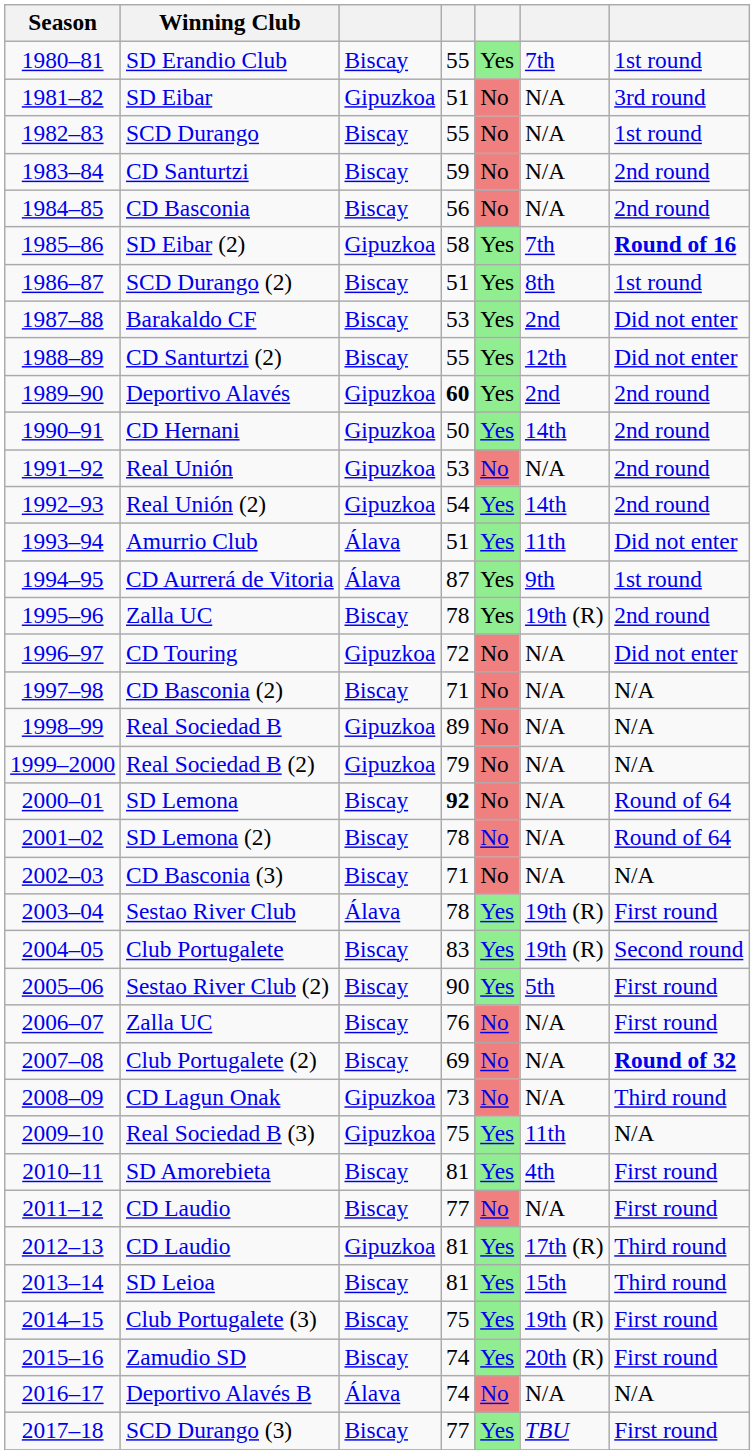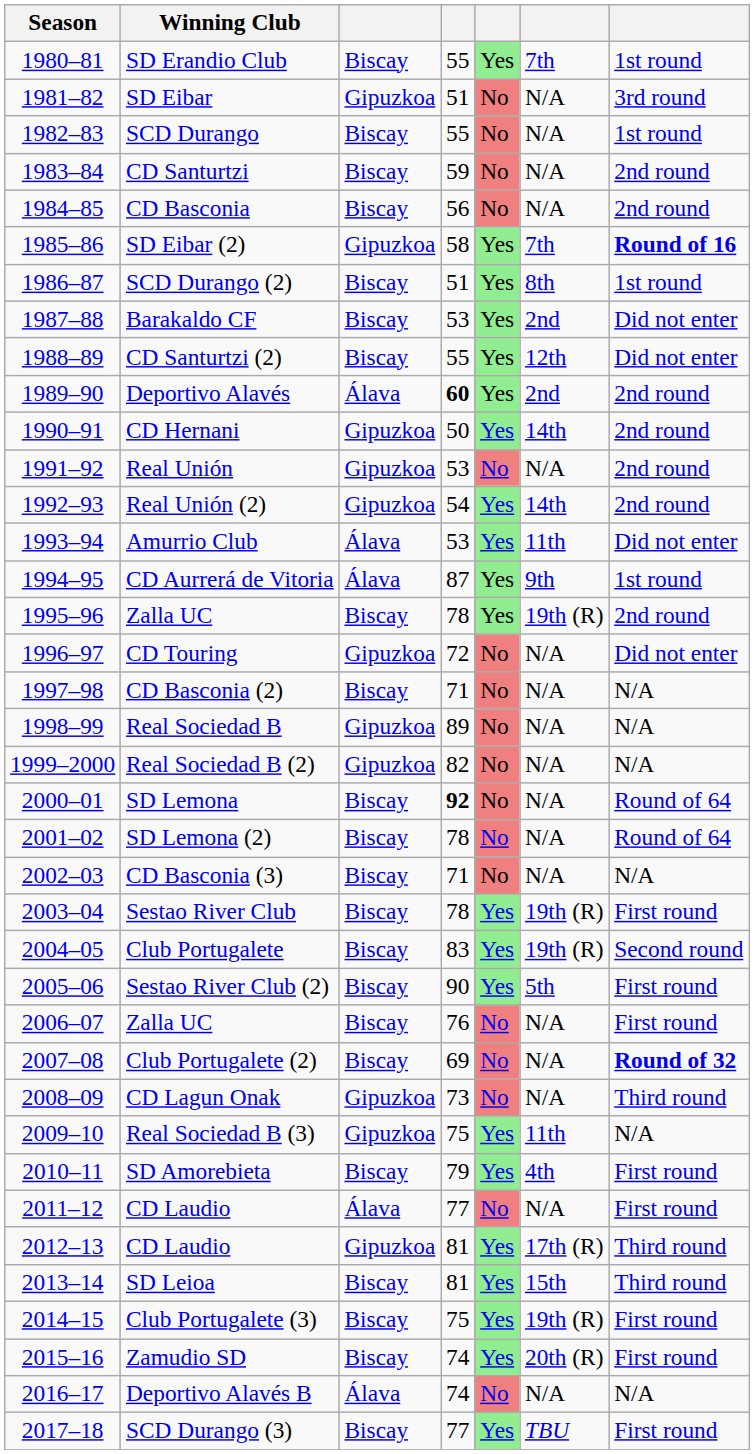 <table class="sortable wikitable">
 <tr>
 <th scope=col>Season</th>
 <th scope=col>Winning Club</th>
 <th scope=col></th>
 <th scope=col></th>
 <th scope=col></th>
 <th scope=col></th>
 <th scope=col></th>
 </tr>
 <tr>
 <td align=center><a href='#'>1980–81</a></td>
 <td><a href='#'>SD Erandio Club</a></td>
 <td><a href='#'>Biscay</a></td>
 <td>55</td>
 <td bgcolor=lightgreen>Yes</td>
 <td><a href='#'>7th</a></td>
 <td><a href='#'>1st round</a></td>
 </tr>
 <tr>
 <td align=center><a href='#'>1981–82</a></td>
 <td><a href='#'>SD Eibar</a></td>
 <td><a href='#'>Gipuzkoa</a></td>
 <td>51</td>
 <td bgcolor="#F08080">No</td>
 <td>N/A</td>
 <td><a href='#'>3rd round</a></td>
 </tr>
 <tr>
 <td align=center><a href='#'>1982–83</a></td>
 <td><a href='#'>SCD Durango</a></td>
 <td><a href='#'>Biscay</a></td>
 <td>55</td>
 <td bgcolor="#F08080">No</td>
 <td>N/A</td>
 <td><a href='#'>1st round</a></td>
 </tr>
 <tr>
 <td align=center><a href='#'>1983–84</a></td>
 <td><a href='#'>CD Santurtzi</a></td>
 <td><a href='#'>Biscay</a></td>
 <td>59</td>
 <td bgcolor="#F08080">No</td>
 <td>N/A</td>
 <td><a href='#'>2nd round</a></td>
 </tr>
 <tr>
 <td align=center><a href='#'>1984–85</a></td>
 <td><a href='#'>CD Basconia</a></td>
 <td><a href='#'>Biscay</a></td>
 <td>56</td>
 <td bgcolor="#F08080">No</td>
 <td>N/A</td>
 <td><a href='#'>2nd round</a></td>
 </tr>
 <tr>
 <td align=center><a href='#'>1985–86</a></td>
 <td><a href='#'>SD Eibar</a> (2)</td>
 <td><a href='#'>Gipuzkoa</a></td>
 <td>58</td>
 <td bgcolor=lightgreen>Yes</td>
 <td><a href='#'>7th</a></td>
 <td><strong><a href='#'>Round of 16</a></strong></td>
 </tr>
 <tr>
 <td align=center><a href='#'>1986–87</a></td>
 <td><a href='#'>SCD Durango</a> (2)</td>
 <td><a href='#'>Biscay</a></td>
 <td>51</td>
 <td bgcolor=lightgreen>Yes</td>
 <td><a href='#'>8th</a></td>
 <td><a href='#'>1st round</a></td>
 </tr>
 <tr>
 <td align=center><a href='#'>1987–88</a></td>
 <td><a href='#'>Barakaldo CF</a></td>
 <td><a href='#'>Biscay</a></td>
 <td>53</td>
 <td bgcolor=lightgreen>Yes</td>
 <td><a href='#'>2nd</a></td>
 <td><a href='#'>Did not enter</a></td>
 </tr>
 <tr>
 <td align=center><a href='#'>1988–89</a></td>
 <td><a href='#'>CD Santurtzi</a> (2)</td>
 <td><a href='#'>Biscay</a></td>
 <td>55</td>
 <td bgcolor=lightgreen>Yes</td>
 <td><a href='#'>12th</a></td>
 <td><a href='#'>Did not enter</a></td>
 </tr>
 <tr>
 <td align=center><a href='#'>1989–90</a></td>
 <td><a href='#'>Deportivo Alavés</a></td>
-<td><a href='#'>Gipuzkoa</a></td>
+<td><a href='#'>Álava</a></td>
 <td><strong>60</strong></td>
 <td bgcolor=lightgreen>Yes</td>
 <td><a href='#'>2nd</a></td>
 <td><a href='#'>2nd round</a></td>
 </tr>
 <tr>
 <td align=center><a href='#'>1990–91</a></td>
 <td><a href='#'>CD Hernani</a></td>
 <td><a href='#'>Gipuzkoa</a></td>
 <td>50</td>
 <td bgcolor=lightgreen><a href='#'>Yes</a></td>
 <td><a href='#'>14th</a></td>
 <td><a href='#'>2nd round</a></td>
 </tr>
 <tr>
 <td align=center><a href='#'>1991–92</a></td>
 <td><a href='#'>Real Unión</a></td>
 <td><a href='#'>Gipuzkoa</a></td>
 <td>53</td>
 <td bgcolor="#F08080"><a href='#'>No</a></td>
 <td>N/A</td>
 <td><a href='#'>2nd round</a></td>
 </tr>
 <tr>
 <td align=center><a href='#'>1992–93</a></td>
 <td><a href='#'>Real Unión</a> (2)</td>
 <td><a href='#'>Gipuzkoa</a></td>
 <td>54</td>
 <td bgcolor=lightgreen><a href='#'>Yes</a></td>
 <td><a href='#'>14th</a></td>
 <td><a href='#'>2nd round</a></td>
 </tr>
 <tr>
 <td align=center><a href='#'>1993–94</a></td>
 <td><a href='#'>Amurrio Club</a></td>
 <td><a href='#'>Álava</a></td>
-<td>51</td>
+<td>53</td>
 <td bgcolor=lightgreen><a href='#'>Yes</a></td>
 <td><a href='#'>11th</a></td>
 <td><a href='#'>Did not enter</a></td>
 </tr>
 <tr>
 <td align=center><a href='#'>1994–95</a></td>
 <td><a href='#'>CD Aurrerá de Vitoria</a></td>
 <td><a href='#'>Álava</a></td>
 <td>87</td>
 <td bgcolor=lightgreen>Yes</td>
 <td><a href='#'>9th</a></td>
 <td><a href='#'>1st round</a></td>
 </tr>
 <tr>
 <td align=center><a href='#'>1995–96</a></td>
 <td><a href='#'>Zalla UC</a></td>
 <td><a href='#'>Biscay</a></td>
 <td>78</td>
 <td bgcolor=lightgreen>Yes</td>
 <td><a href='#'>19th</a> (R)</td>
 <td><a href='#'>2nd round</a></td>
 </tr>
 <tr>
 <td align=center><a href='#'>1996–97</a></td>
 <td><a href='#'>CD Touring</a></td>
 <td><a href='#'>Gipuzkoa</a></td>
 <td>72</td>
 <td bgcolor="#F08080">No</td>
 <td>N/A</td>
 <td><a href='#'>Did not enter</a></td>
 </tr>
 <tr>
 <td align=center><a href='#'>1997–98</a></td>
 <td><a href='#'>CD Basconia</a> (2)</td>
 <td><a href='#'>Biscay</a></td>
 <td>71</td>
 <td bgcolor="#F08080">No</td>
 <td>N/A</td>
 <td>N/A</td>
 </tr>
 <tr>
 <td align=center><a href='#'>1998–99</a></td>
 <td><a href='#'>Real Sociedad B</a></td>
 <td><a href='#'>Gipuzkoa</a></td>
 <td>89</td>
 <td bgcolor="#F08080">No</td>
 <td>N/A</td>
 <td>N/A</td>
 </tr>
 <tr>
 <td align=center><a href='#'>1999–2000</a></td>
 <td><a href='#'>Real Sociedad B</a> (2)</td>
 <td><a href='#'>Gipuzkoa</a></td>
-<td>79</td>
+<td>82</td>
 <td bgcolor="#F08080">No</td>
 <td>N/A</td>
 <td>N/A</td>
 </tr>
 <tr>
 <td align=center><a href='#'>2000–01</a></td>
 <td><a href='#'>SD Lemona</a></td>
 <td><a href='#'>Biscay</a></td>
 <td><strong>92</strong></td>
 <td bgcolor="#F08080">No</td>
 <td>N/A</td>
 <td><a href='#'>Round of 64</a></td>
 </tr>
 <tr>
 <td align=center><a href='#'>2001–02</a></td>
 <td><a href='#'>SD Lemona</a> (2)</td>
 <td><a href='#'>Biscay</a></td>
 <td>78</td>
 <td bgcolor="#F08080"><a href='#'>No</a></td>
 <td>N/A</td>
 <td><a href='#'>Round of 64</a></td>
 </tr>
 <tr>
 <td align=center><a href='#'>2002–03</a></td>
 <td><a href='#'>CD Basconia</a> (3)</td>
 <td><a href='#'>Biscay</a></td>
 <td>71</td>
 <td bgcolor="#F08080">No</td>
 <td>N/A</td>
 <td>N/A</td>
 </tr>
 <tr>
 <td align=center><a href='#'>2003–04</a></td>
 <td><a href='#'>Sestao River Club</a></td>
-<td><a href='#'>Álava</a></td>
+<td><a href='#'>Biscay</a></td>
 <td>78</td>
 <td bgcolor=lightgreen><a href='#'>Yes</a></td>
 <td><a href='#'>19th</a> (R)</td>
 <td><a href='#'>First round</a></td>
 </tr>
 <tr>
 <td align=center><a href='#'>2004–05</a></td>
 <td><a href='#'>Club Portugalete</a></td>
 <td><a href='#'>Biscay</a></td>
 <td>83</td>
 <td bgcolor=lightgreen><a href='#'>Yes</a></td>
 <td><a href='#'>19th</a> (R)</td>
 <td><a href='#'>Second round</a></td>
 </tr>
 <tr>
 <td align=center><a href='#'>2005–06</a></td>
 <td><a href='#'>Sestao River Club</a> (2)</td>
 <td><a href='#'>Biscay</a></td>
 <td>90</td>
 <td bgcolor=lightgreen><a href='#'>Yes</a></td>
 <td><a href='#'>5th</a></td>
 <td><a href='#'>First round</a></td>
 </tr>
 <tr>
 <td align=center><a href='#'>2006–07</a></td>
 <td><a href='#'>Zalla UC</a></td>
 <td><a href='#'>Biscay</a></td>
 <td>76</td>
 <td bgcolor="#F08080"><a href='#'>No</a></td>
 <td>N/A</td>
 <td><a href='#'>First round</a></td>
 </tr>
 <tr>
 <td align=center><a href='#'>2007–08</a></td>
 <td><a href='#'>Club Portugalete</a> (2)</td>
 <td><a href='#'>Biscay</a></td>
 <td>69</td>
 <td bgcolor="#F08080"><a href='#'>No</a></td>
 <td>N/A</td>
 <td><strong><a href='#'>Round of 32</a></strong></td>
 </tr>
 <tr>
 <td align=center><a href='#'>2008–09</a></td>
 <td><a href='#'>CD Lagun Onak</a></td>
 <td><a href='#'>Gipuzkoa</a></td>
 <td>73</td>
 <td bgcolor="#F08080"><a href='#'>No</a></td>
 <td>N/A</td>
 <td><a href='#'>Third round</a></td>
 </tr>
 <tr>
 <td align=center><a href='#'>2009–10</a></td>
 <td><a href='#'>Real Sociedad B</a> (3)</td>
 <td><a href='#'>Gipuzkoa</a></td>
 <td>75</td>
 <td bgcolor=lightgreen><a href='#'>Yes</a></td>
 <td><a href='#'>11th</a></td>
 <td>N/A</td>
 </tr>
 <tr>
 <td align=center><a href='#'>2010–11</a></td>
 <td><a href='#'>SD Amorebieta</a></td>
 <td><a href='#'>Biscay</a></td>
-<td>81</td>
+<td>79</td>
 <td bgcolor=lightgreen><a href='#'>Yes</a></td>
 <td><a href='#'>4th</a></td>
 <td><a href='#'>First round</a></td>
 </tr>
 <tr>
 <td align=center><a href='#'>2011–12</a></td>
 <td><a href='#'>CD Laudio</a></td>
-<td><a href='#'>Biscay</a></td>
+<td><a href='#'>Álava</a></td>
 <td>77</td>
 <td bgcolor="#F08080"><a href='#'>No</a></td>
 <td>N/A</td>
 <td><a href='#'>First round</a></td>
 </tr>
 <tr>
 <td align=center><a href='#'>2012–13</a></td>
 <td><a href='#'>CD Laudio</a></td>
 <td><a href='#'>Gipuzkoa</a></td>
 <td>81</td>
 <td bgcolor=lightgreen><a href='#'>Yes</a></td>
 <td><a href='#'>17th</a> (R)</td>
 <td><a href='#'>Third round</a></td>
 </tr>
 <tr>
 <td align=center><a href='#'>2013–14</a></td>
 <td><a href='#'>SD Leioa</a></td>
 <td><a href='#'>Biscay</a></td>
 <td>81</td>
 <td bgcolor=lightgreen><a href='#'>Yes</a></td>
 <td><a href='#'>15th</a></td>
 <td><a href='#'>Third round</a></td>
 </tr>
 <tr>
 <td align=center><a href='#'>2014–15</a></td>
 <td><a href='#'>Club Portugalete</a> (3)</td>
 <td><a href='#'>Biscay</a></td>
 <td>75</td>
 <td bgcolor=lightgreen><a href='#'>Yes</a></td>
 <td><a href='#'>19th</a> (R)</td>
 <td><a href='#'>First round</a></td>
 </tr>
 <tr>
 <td align=center><a href='#'>2015–16</a></td>
 <td><a href='#'>Zamudio SD</a></td>
 <td><a href='#'>Biscay</a></td>
 <td>74</td>
 <td bgcolor=lightgreen><a href='#'>Yes</a></td>
 <td><a href='#'>20th</a> (R)</td>
 <td><a href='#'>First round</a></td>
 </tr>
 <tr>
 <td align=center><a href='#'>2016–17</a></td>
 <td><a href='#'>Deportivo Alavés B</a></td>
 <td><a href='#'>Álava</a></td>
 <td>74</td>
 <td bgcolor="#F08080"><a href='#'>No</a></td>
 <td>N/A</td>
 <td>N/A</td>
 </tr>
 <tr>
 <td align=center><a href='#'>2017–18</a></td>
 <td><a href='#'>SCD Durango</a> (3)</td>
 <td><a href='#'>Biscay</a></td>
 <td>77</td>
 <td bgcolor=lightgreen><a href='#'>Yes</a></td>
 <td><em><a href='#'>TBU</a></em></td>
 <td><a href='#'>First round</a></td>
 </tr>
 <tr>
 </tr>
 </table>
